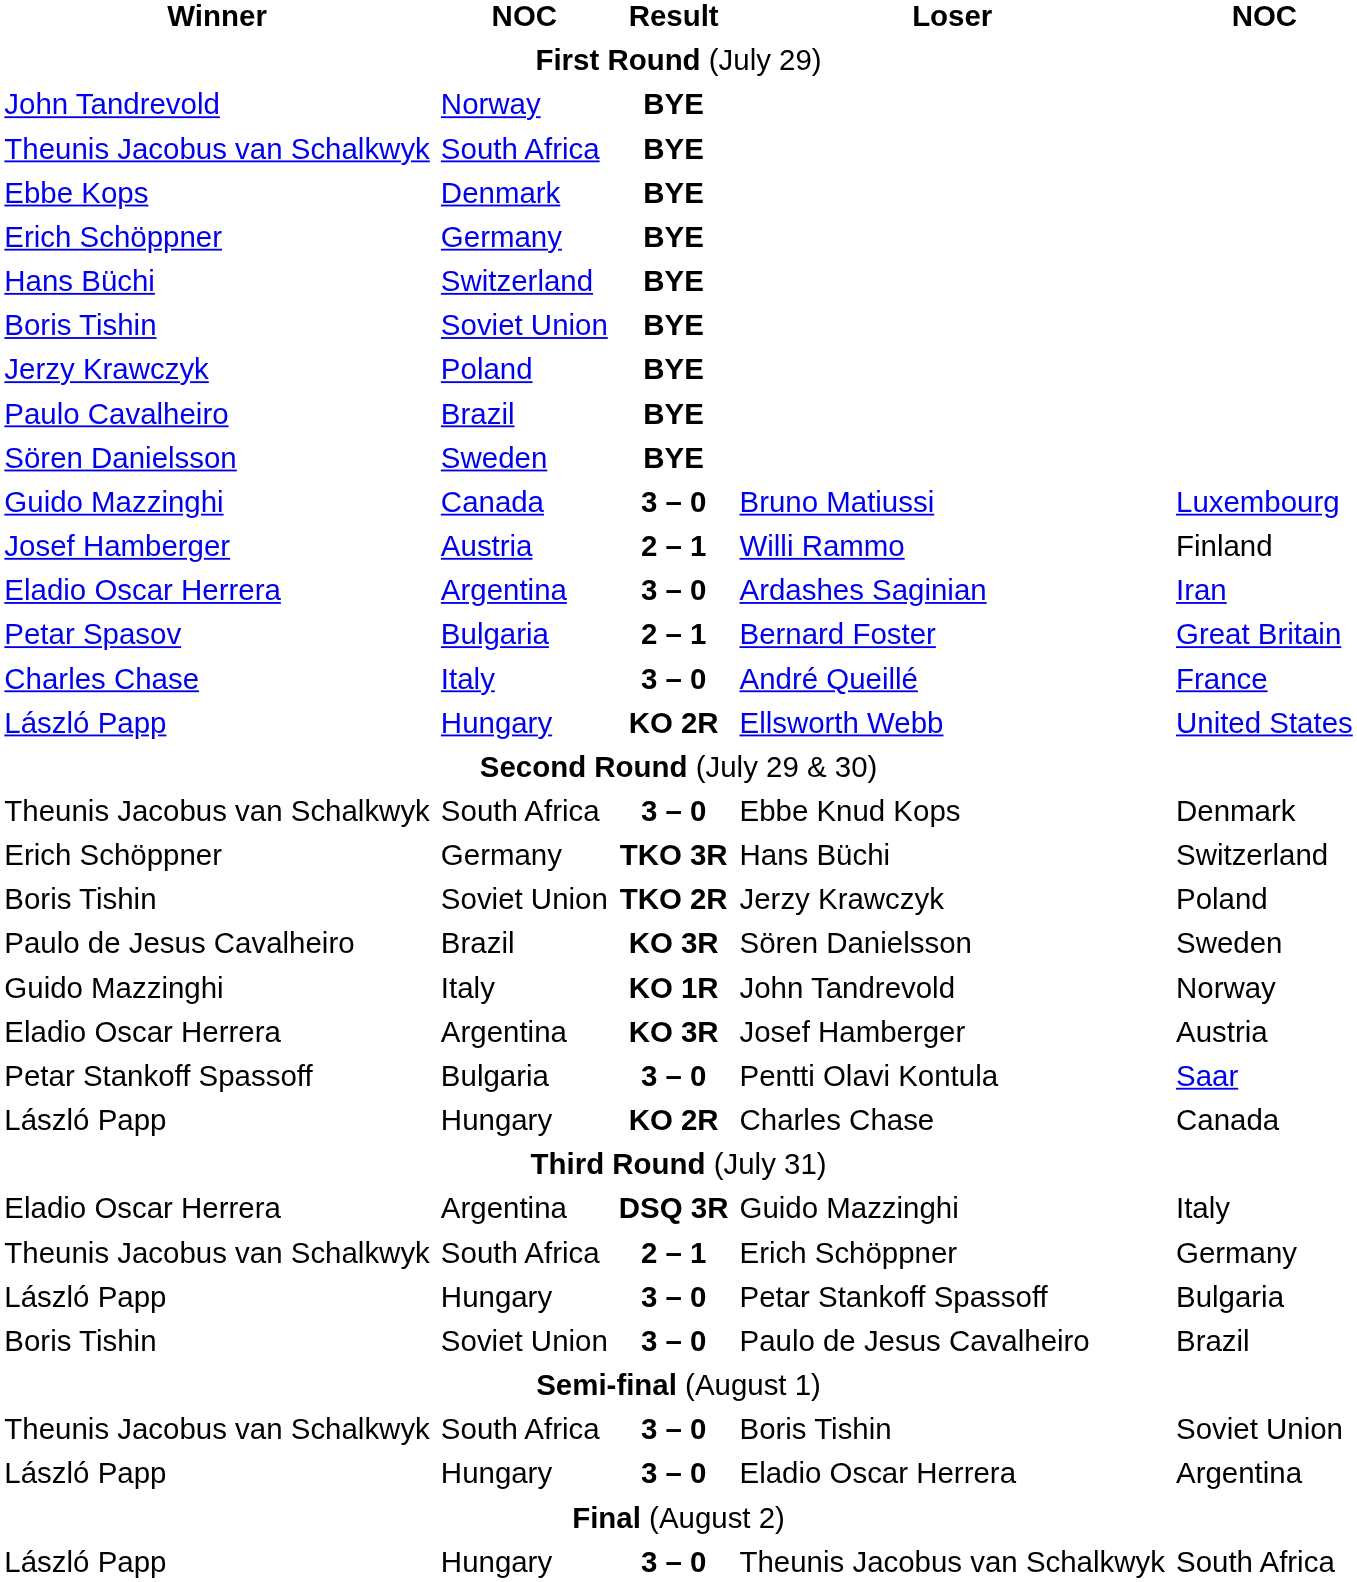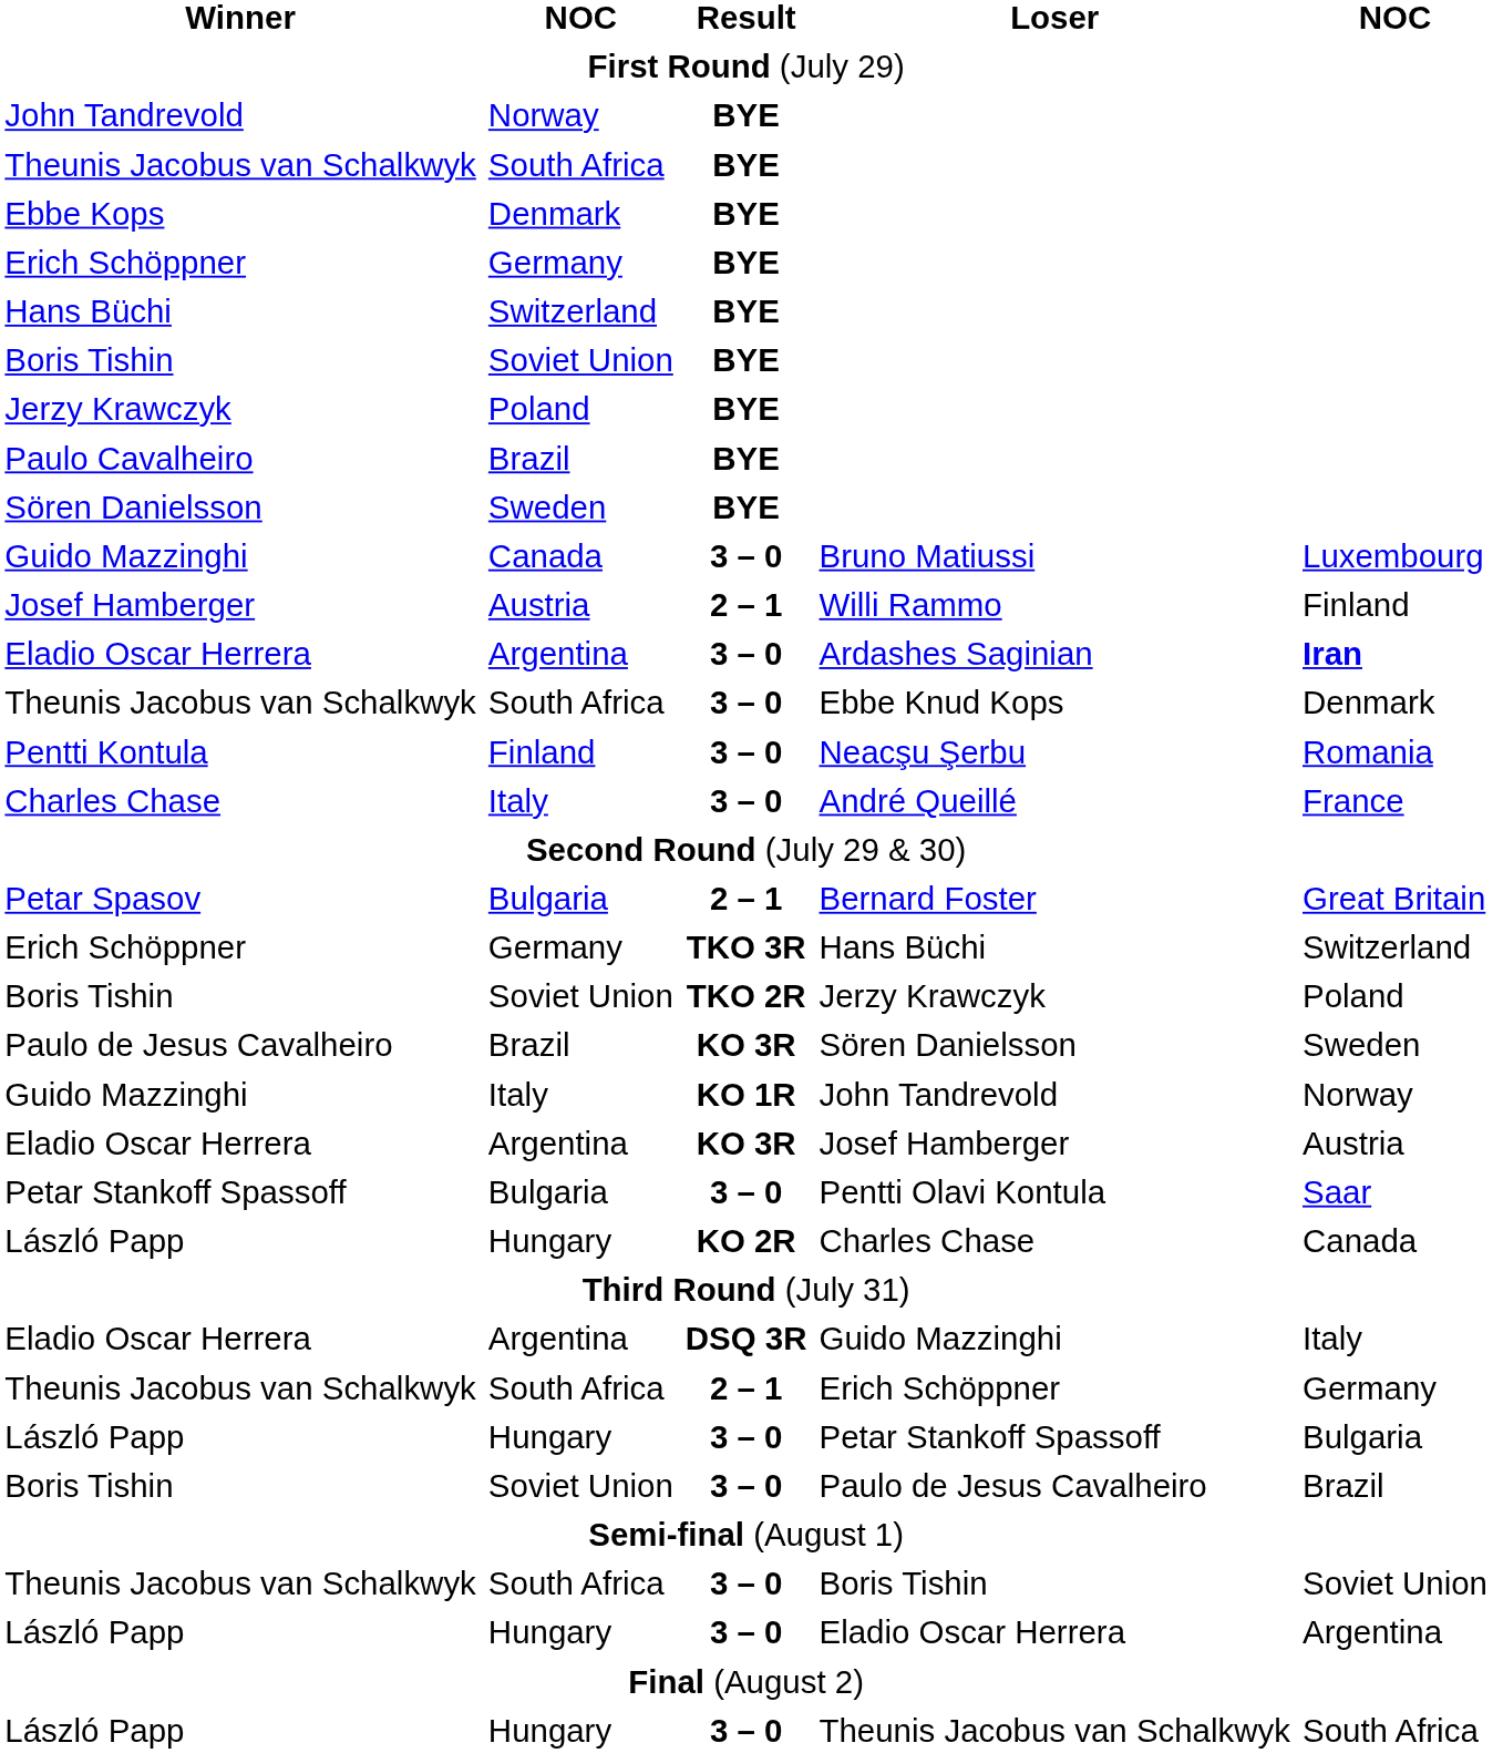 <table border="0" Cellpadding="2">
 <tr>
 <th>Winner</th>
 <th>NOC</th>
 <th>Result</th>
 <th>Loser</th>
 <th>NOC</th>
 </tr>
 <tr>
 <td align="center" colspan="5"><strong>First Round</strong> (July 29)</td>
 </tr>
 <tr>
 <td><a href='#'>John Tandrevold</a></td>
 <td><a href='#'>Norway</a></td>
 <th>BYE</th>
 </tr>
 <tr>
 <td><a href='#'>Theunis Jacobus van Schalkwyk</a></td>
 <td><a href='#'>South Africa</a></td>
 <th>BYE</th>
 </tr>
 <tr>
 <td><a href='#'>Ebbe Kops</a></td>
 <td><a href='#'>Denmark</a></td>
 <th>BYE</th>
 </tr>
 <tr>
 <td><a href='#'>Erich Schöppner</a></td>
 <td><a href='#'>Germany</a></td>
 <th>BYE</th>
 </tr>
 <tr>
 <td><a href='#'>Hans Büchi</a></td>
 <td><a href='#'>Switzerland</a></td>
 <th>BYE</th>
 </tr>
 <tr>
 <td><a href='#'>Boris Tishin</a></td>
 <td><a href='#'>Soviet Union</a></td>
 <th>BYE</th>
 </tr>
 <tr>
 <td><a href='#'>Jerzy Krawczyk</a></td>
 <td><a href='#'>Poland</a></td>
 <th>BYE</th>
 </tr>
 <tr>
 <td><a href='#'>Paulo Cavalheiro</a></td>
 <td><a href='#'>Brazil</a></td>
 <th>BYE</th>
 </tr>
 <tr>
 <td><a href='#'>Sören Danielsson</a></td>
 <td><a href='#'>Sweden</a></td>
 <th>BYE</th>
 </tr>
 <tr>
 <td><a href='#'>Guido Mazzinghi</a></td>
 <td><a href='#'>Canada</a></td>
 <th>3 – 0</th>
 <td><a href='#'>Bruno Matiussi</a></td>
 <td><a href='#'>Luxembourg</a></td>
 </tr>
 <tr>
 <td><a href='#'>Josef Hamberger</a></td>
 <td><a href='#'>Austria</a></td>
 <th>2 – 1</th>
 <td><a href='#'>Willi Rammo</a></td>
 <td>Finland</td>
 </tr>
 <tr>
 <td><a href='#'>Eladio Oscar Herrera</a></td>
 <td><a href='#'>Argentina</a></td>
 <th>3 – 0</th>
 <td><a href='#'>Ardashes Saginian</a></td>
-<td><a href='#'>Iran</a></td>
+<td><strong><a href='#'>Iran</a></strong></td>
 </tr>
 <tr>
-<td><a href='#'>Petar Spasov</a></td>
-<td><a href='#'>Bulgaria</a></td>
-<th>2 – 1</th>
-<td><a href='#'>Bernard Foster</a></td>
-<td><a href='#'>Great Britain</a></td>
+<td>Theunis Jacobus van Schalkwyk</td>
+<td>South Africa</td>
+<th>3 – 0</th>
+<td>Ebbe Knud Kops</td>
+<td>Denmark</td>
+</tr>
+<tr>
+<td><a href='#'>Pentti Kontula</a></td>
+<td><a href='#'>Finland</a></td>
+<th>3 – 0</th>
+<td><a href='#'>Neacşu Şerbu</a></td>
+<td><a href='#'>Romania</a></td>
 </tr>
 <tr>
 <td><a href='#'>Charles Chase</a></td>
 <td><a href='#'>Italy</a></td>
 <th>3 – 0</th>
 <td><a href='#'>André Queillé</a></td>
 <td><a href='#'>France</a></td>
 </tr>
 <tr>
-<td><a href='#'>László Papp</a></td>
-<td><a href='#'>Hungary</a></td>
-<th>KO 2R</th>
-<td><a href='#'>Ellsworth Webb</a></td>
-<td><a href='#'>United States</a></td>
-</tr>
-<tr>
 <td align="center" colspan="5"><strong>Second Round</strong> (July 29 & 30)</td>
 </tr>
 <tr>
-<td>Theunis Jacobus van Schalkwyk</td>
-<td>South Africa</td>
-<th>3 – 0</th>
-<td>Ebbe Knud Kops</td>
-<td>Denmark</td>
+<td><a href='#'>Petar Spasov</a></td>
+<td><a href='#'>Bulgaria</a></td>
+<th>2 – 1</th>
+<td><a href='#'>Bernard Foster</a></td>
+<td><a href='#'>Great Britain</a></td>
 </tr>
 <tr>
 <td>Erich Schöppner</td>
 <td>Germany</td>
 <th>TKO 3R</th>
 <td>Hans Büchi</td>
 <td>Switzerland</td>
 </tr>
 <tr>
 <td>Boris Tishin</td>
 <td>Soviet Union</td>
 <th>TKO 2R</th>
 <td>Jerzy Krawczyk</td>
 <td>Poland</td>
 </tr>
 <tr>
 <td>Paulo de Jesus Cavalheiro</td>
 <td>Brazil</td>
 <th>KO 3R</th>
 <td>Sören Danielsson</td>
 <td>Sweden</td>
 </tr>
 <tr>
 <td>Guido Mazzinghi</td>
 <td>Italy</td>
 <th>KO 1R</th>
 <td>John Tandrevold</td>
 <td>Norway</td>
 </tr>
 <tr>
 <td>Eladio Oscar Herrera</td>
 <td>Argentina</td>
 <th>KO 3R</th>
 <td>Josef Hamberger</td>
 <td>Austria</td>
 </tr>
 <tr>
 <td>Petar Stankoff Spassoff</td>
 <td>Bulgaria</td>
 <th>3 – 0</th>
 <td>Pentti Olavi Kontula</td>
 <td><a href='#'>Saar</a></td>
 </tr>
 <tr>
 <td>László Papp</td>
 <td>Hungary</td>
 <th>KO 2R</th>
 <td>Charles Chase</td>
 <td>Canada</td>
 </tr>
 <tr>
 <td align="center" colspan="5"><strong>Third Round</strong> (July 31)</td>
 </tr>
 <tr>
 <td>Eladio Oscar Herrera</td>
 <td>Argentina</td>
 <th>DSQ 3R</th>
 <td>Guido Mazzinghi</td>
 <td>Italy</td>
 </tr>
 <tr>
 <td>Theunis Jacobus van Schalkwyk</td>
 <td>South Africa</td>
 <th>2 – 1</th>
 <td>Erich Schöppner</td>
 <td>Germany</td>
 </tr>
 <tr>
 <td>László Papp</td>
 <td>Hungary</td>
 <th>3 – 0</th>
 <td>Petar Stankoff Spassoff</td>
 <td>Bulgaria</td>
 </tr>
 <tr>
 <td>Boris Tishin</td>
 <td>Soviet Union</td>
 <th>3 – 0</th>
 <td>Paulo de Jesus Cavalheiro</td>
 <td>Brazil</td>
 </tr>
 <tr>
 <td align="center" colspan="5"><strong>Semi-final</strong> (August 1)</td>
 </tr>
 <tr>
 <td>Theunis Jacobus van Schalkwyk</td>
 <td>South Africa</td>
 <th>3 – 0</th>
 <td>Boris Tishin</td>
 <td>Soviet Union</td>
 </tr>
 <tr>
 <td>László Papp</td>
 <td>Hungary</td>
 <th>3 – 0</th>
 <td>Eladio Oscar Herrera</td>
 <td>Argentina</td>
 </tr>
 <tr>
 <td align="center" colspan="5"><strong>Final</strong> (August 2)</td>
 </tr>
 <tr>
 <td>László Papp</td>
 <td>Hungary</td>
 <th>3 – 0</th>
 <td>Theunis Jacobus van Schalkwyk</td>
 <td>South Africa</td>
 </tr>
 </table>
